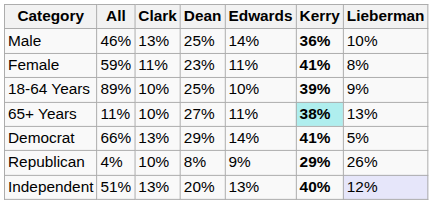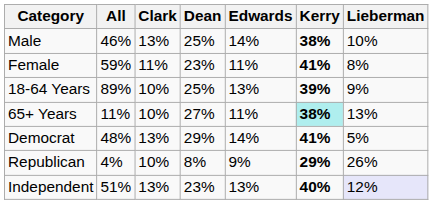 <table class ="wikitable">
 <tr>
 <th>Category</th>
 <th>All</th>
 <th>Clark</th>
 <th>Dean</th>
 <th>Edwards</th>
 <th>Kerry</th>
 <th>Lieberman</th>
 </tr>
 <tr>
 <td>Male</td>
 <td>46%</td>
 <td>13%</td>
 <td>25%</td>
 <td>14%</td>
-<td><strong>36%</strong></td>
+<td><strong>38%</strong></td>
 <td>10%</td>
 </tr>
 <tr>
 <td>Female</td>
 <td>59%</td>
 <td>11%</td>
 <td>23%</td>
 <td>11%</td>
 <td><strong>41%</strong></td>
 <td>8%</td>
 </tr>
 <tr ---->
 <td>18-64 Years</td>
 <td>89%</td>
 <td>10%</td>
 <td>25%</td>
-<td>10%</td>
+<td>13%</td>
 <td><strong>39%</strong></td>
 <td>9%</td>
 </tr>
 <tr>
 <td>65+ Years</td>
 <td>11%</td>
 <td>10%</td>
 <td>27%</td>
 <td>11%</td>
 <td style="background: paleturquoise;"><strong>38%</strong></td>
 <td>13%</td>
 </tr>
 <tr ---->
 <td>Democrat</td>
-<td>66%</td>
+<td>48%</td>
 <td>13%</td>
 <td>29%</td>
 <td>14%</td>
 <td><strong>41%</strong></td>
 <td>5%</td>
 </tr>
 <tr>
 <td>Republican</td>
 <td>4%</td>
 <td>10%</td>
 <td>8%</td>
 <td>9%</td>
 <td><strong>29%</strong></td>
 <td>26%</td>
 </tr>
 <tr>
 <td>Independent</td>
 <td>51%</td>
 <td>13%</td>
-<td>20%</td>
+<td>23%</td>
 <td>13%</td>
 <td><strong>40%</strong></td>
 <td style="background: lavender;">12%</td>
 </tr>
 </table>
